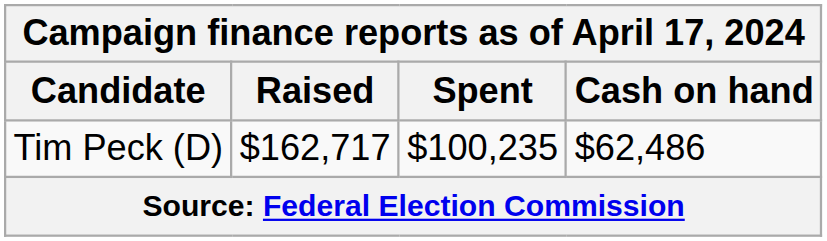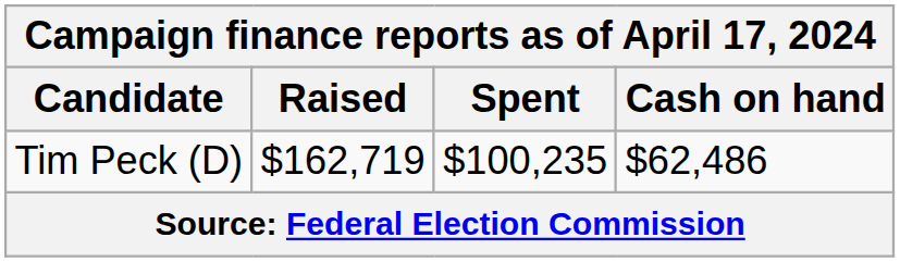 <table class="wikitable sortable">
 <tr>
 <th colspan=4>Campaign finance reports as of April 17, 2024</th>
 </tr>
 <tr style="text-align:center;">
 <th>Candidate</th>
 <th>Raised</th>
 <th>Spent</th>
 <th>Cash on hand</th>
 </tr>
 <tr>
 <td>Tim Peck (D)</td>
-<td>$162,717</td>
+<td>$162,719</td>
 <td>$100,235</td>
 <td>$62,486</td>
 </tr>
 <tr>
 <th colspan="4"><small>Source: <a href='#'>Federal Election Commission</a></small></th>
 </tr>
 </table>
